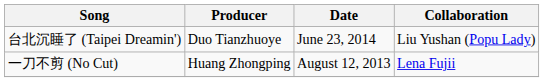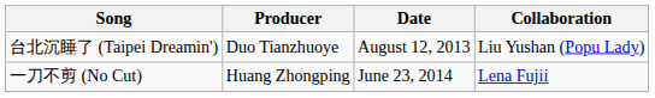 <table class="wikitable">
 <tr>
 <th>Song</th>
 <th>Producer</th>
 <th>Date</th>
 <th>Collaboration</th>
 </tr>
 <tr>
 <td>台北沉睡了 (Taipei Dreamin') </td>
 <td>Duo Tianzhuoye</td>
-<td>June 23, 2014</td>
+<td>August 12, 2013</td>
 <td>Liu Yushan (<a href='#'>Popu Lady</a>)</td>
 </tr>
 <tr>
 <td>一刀不剪 (No Cut) </td>
 <td>Huang Zhongping</td>
-<td>August 12, 2013</td>
+<td>June 23, 2014</td>
 <td><a href='#'>Lena Fujii</a></td>
 </tr>
 <tr>
 </tr>
 </table>
